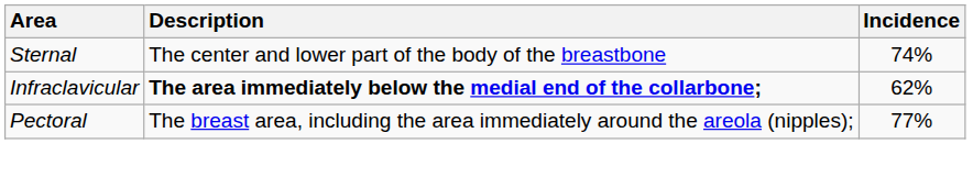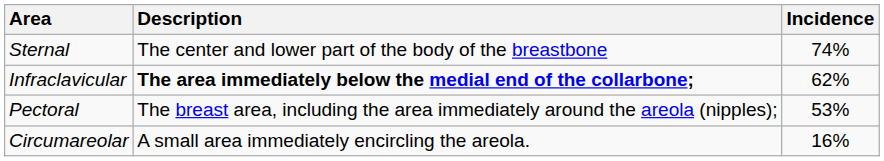 <table class="wikitable">
 <tr>
 <th style="text-align:left">Area</th>
 <th style="text-align:left">Description</th>
 <th style="text-align:center">Incidence</th>
 </tr>
 <tr>
 <td><em>Sternal</em></td>
 <td>The center and lower part of the body of the <a href='#'>breastbone</a></td>
 <td style="text-align:center">74%</td>
 </tr>
 <tr>
 <td><em>Infraclavicular</em></td>
 <td><strong>The area immediately below the <a href='#'>medial end of the collarbone</a>;</strong></td>
 <td style="text-align:center">62%</td>
 </tr>
 <tr>
 <td><em>Pectoral</em></td>
 <td>The <a href='#'>breast</a> area, including the area immediately around the <a href='#'>areola</a> (nipples);</td>
-<td style="text-align:center">77%</td>
+<td style="text-align:center">53%</td>
+</tr>
+<tr>
+<td><em>Circumareolar</em></td>
+<td>A small area immediately encircling the areola.</td>
+<td style="text-align:center">16%</td>
 </tr>
 </table>
